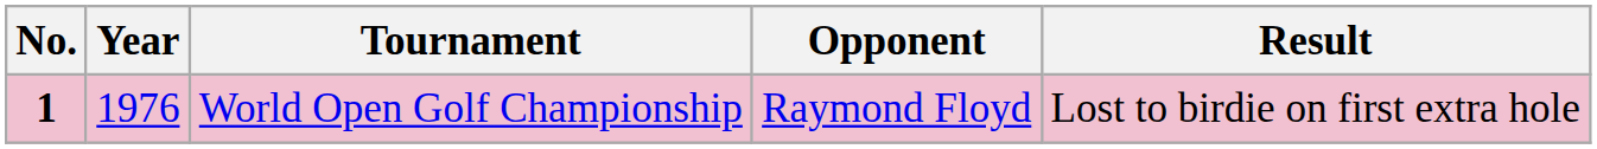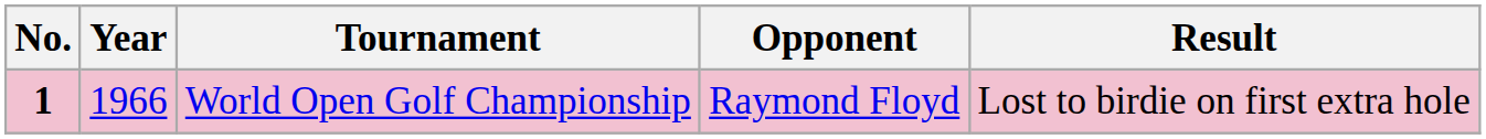 <table class="wikitable" style="font-size:95%;">
 <tr>
 <th>No.</th>
 <th>Year</th>
 <th>Tournament</th>
 <th>Opponent</th>
 <th>Result</th>
 </tr>
 <tr style="background:#F2C1D1;">
 <td align=center><strong>1</strong></td>
-<td><a href='#'>1976</a></td>
+<td><a href='#'>1966</a></td>
 <td><a href='#'>World Open Golf Championship</a></td>
 <td> <a href='#'>Raymond Floyd</a></td>
 <td>Lost to birdie on first extra hole</td>
 </tr>
 </table>
